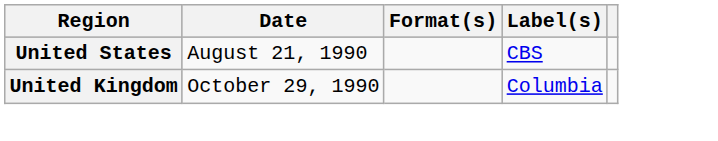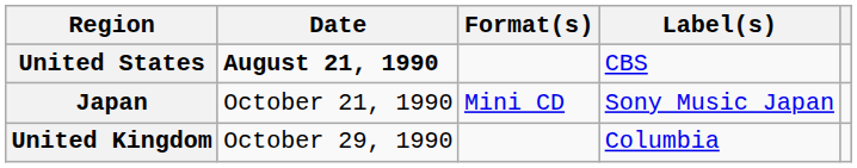 <table class="wikitable plainrowheaders">
 <tr>
 <th scope="col">Region</th>
 <th scope="col">Date</th>
 <th scope="col">Format(s)</th>
 <th scope="col">Label(s)</th>
 <th scope="col"></th>
 </tr>
 <tr>
 <th scope="row">United States</th>
-<td>August 21, 1990</td>
+<td><strong>August 21, 1990</strong></td>
 <td></td>
 <td><a href='#'>CBS</a></td>
+<td></td>
+</tr>
+<tr>
+<th scope="row">Japan</th>
+<td>October 21, 1990</td>
+<td><a href='#'>Mini CD</a></td>
+<td><a href='#'>Sony Music Japan</a></td>
 <td></td>
 </tr>
 <tr>
 <th scope="row">United Kingdom</th>
 <td>October 29, 1990</td>
 <td></td>
 <td><a href='#'>Columbia</a></td>
 <td></td>
 </tr>
 </table>
